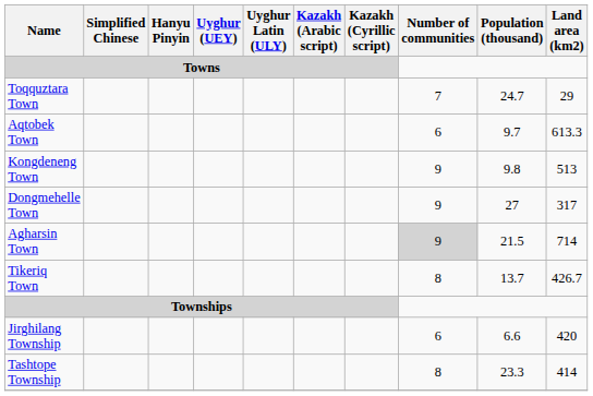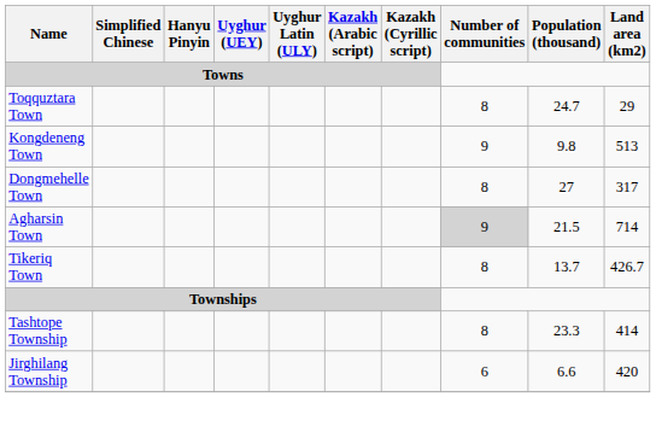 <table class="wikitable" align="center" style="width:50%; border="1">
 <tr>
 <th>Name</th>
 <th>Simplified Chinese</th>
 <th>Hanyu Pinyin</th>
 <th><a href='#'>Uyghur</a> (<a href='#'>UEY</a>)</th>
 <th>Uyghur Latin (<a href='#'>ULY</a>)</th>
 <th><a href='#'>Kazakh</a> (Arabic script)</th>
 <th>Kazakh (Cyrillic script)</th>
 <th>Number of communities</th>
 <th>Population (thousand)</th>
 <th>Land area (km2)</th>
 </tr>
 <tr>
 <td colspan="7"  style="text-align:center; background:#d3d3d3;"><strong>Towns</strong></td>
 </tr>
 <tr --------->
 <td><a href='#'>Toqquztara Town</a></td>
 <td></td>
 <td></td>
 <td></td>
 <td></td>
 <td></td>
 <td></td>
-<td style="text-align: center" div>7</td>
+<td style="text-align: center" div>8</td>
 <td style="text-align: center" div>24.7</td>
 <td style="text-align: center" div>29</td>
-</tr>
-<tr>
-<td><a href='#'>Aqtobek Town</a></td>
-<td></td>
-<td></td>
-<td></td>
-<td></td>
-<td></td>
-<td></td>
-<td style="text-align: center" div>6</td>
-<td style="text-align: center" div>9.7</td>
-<td style="text-align: center" div>613.3</td>
 </tr>
 <tr>
 <td><a href='#'>Kongdeneng Town</a></td>
 <td></td>
 <td></td>
 <td></td>
 <td></td>
 <td></td>
 <td></td>
 <td style="text-align: center" div>9</td>
 <td style="text-align: center" div>9.8</td>
 <td style="text-align: center" div>513</td>
 </tr>
 <tr>
 <td><a href='#'>Dongmehelle Town</a></td>
 <td></td>
 <td></td>
 <td></td>
 <td></td>
 <td></td>
 <td></td>
-<td style="text-align: center" div>9</td>
+<td style="text-align: center" div>8</td>
 <td style="text-align: center" div>27</td>
 <td style="text-align: center" div>317</td>
 </tr>
 <tr>
 <td><a href='#'>Agharsin Town</a></td>
 <td></td>
 <td></td>
 <td></td>
 <td></td>
 <td></td>
 <td></td>
 <td style="background: lightgrey; text-align: center" div>9</td>
 <td style="text-align: center" div>21.5</td>
 <td style="text-align: center" div>714</td>
 </tr>
 <tr>
 <td><a href='#'>Tikeriq Town</a></td>
 <td></td>
 <td></td>
 <td></td>
 <td></td>
 <td></td>
 <td></td>
 <td style="text-align: center" div>8</td>
 <td style="text-align: center" div>13.7</td>
 <td style="text-align: center" div>426.7</td>
 </tr>
 <tr>
 <td colspan="7"  style="text-align:center; background:#d3d3d3;"><strong>Townships</strong></td>
 </tr>
+<tr>
+<td><a href='#'>Tashtope Township</a></td>
+<td></td>
+<td></td>
+<td></td>
+<td></td>
+<td></td>
+<td></td>
+<td style="text-align: center" div>8</td>
+<td style="text-align: center" div>23.3</td>
+<td style="text-align: center" div>414</td>
+</tr>
 <tr --------->
 <td><a href='#'>Jirghilang Township</a></td>
 <td></td>
 <td></td>
 <td></td>
 <td></td>
 <td></td>
 <td></td>
 <td style="text-align: center" div>6</td>
 <td style="text-align: center" div>6.6</td>
 <td style="text-align: center" div>420</td>
 </tr>
 <tr>
-<td><a href='#'>Tashtope Township</a></td>
-<td></td>
-<td></td>
-<td></td>
-<td></td>
-<td></td>
-<td></td>
-<td style="text-align: center" div>8</td>
-<td style="text-align: center" div>23.3</td>
-<td style="text-align: center" div>414</td>
-</tr>
-<tr>
 </tr>
 </table>
